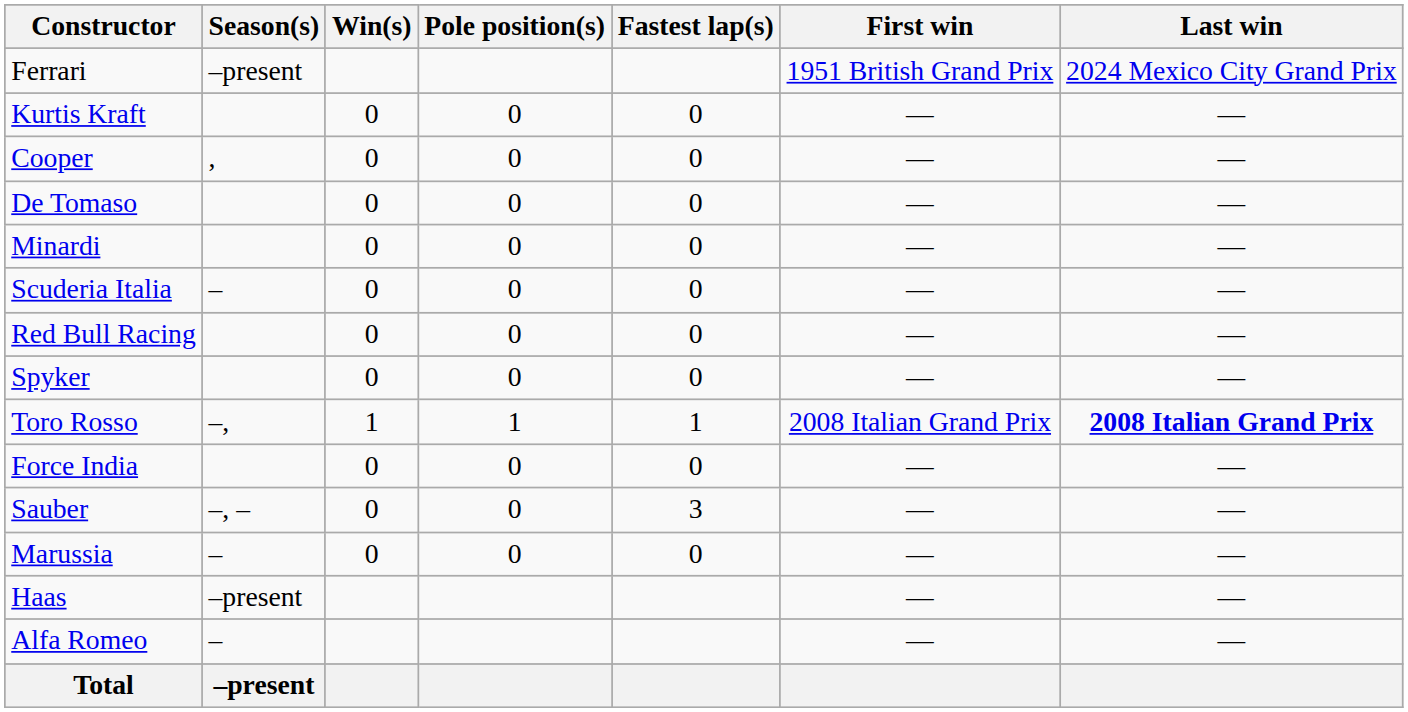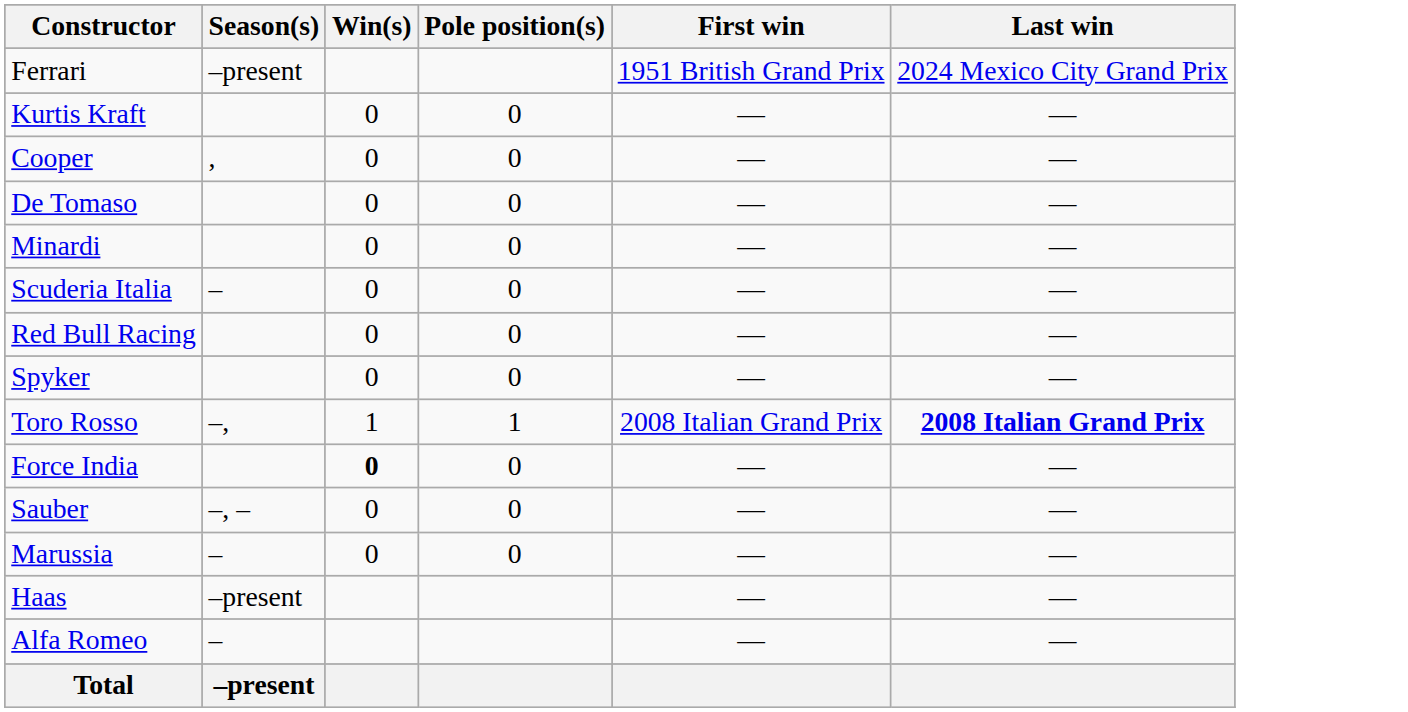 <table class=wikitable>
 <tr>
 <th>Constructor</th>
 <th>Season(s)</th>
 <th>Win(s)</th>
 <th>Pole position(s)</th>
-<th>Fastest lap(s)</th>
 <th>First win</th>
 <th>Last win</th>
 </tr>
 <tr>
 <td> Ferrari</td>
 <td>–present</td>
-<td align=center></td>
 <td align=center></td>
 <td align=center></td>
 <td align=center><a href='#'>1951 British Grand Prix</a></td>
 <td align=center><a href='#'>2024 Mexico City Grand Prix</a></td>
 </tr>
 <tr>
 <td> <a href='#'>Kurtis Kraft</a></td>
 <td></td>
 <td align=center>0</td>
 <td align=center>0</td>
-<td align=center>0</td>
 <td align=center>—</td>
 <td align=center>—</td>
 </tr>
 <tr>
 <td> <a href='#'>Cooper</a></td>
 <td>, </td>
-<td align=center>0</td>
 <td align=center>0</td>
 <td align=center>0</td>
 <td align=center>—</td>
 <td align=center>—</td>
 </tr>
 <tr>
 <td> <a href='#'>De Tomaso</a></td>
 <td></td>
 <td align=center>0</td>
 <td align=center>0</td>
-<td align=center>0</td>
 <td align=center>—</td>
 <td align=center>—</td>
 </tr>
 <tr>
 <td> <a href='#'>Minardi</a></td>
 <td></td>
-<td align=center>0</td>
 <td align=center>0</td>
 <td align=center>0</td>
 <td align=center>—</td>
 <td align=center>—</td>
 </tr>
 <tr>
 <td> <a href='#'>Scuderia Italia</a></td>
 <td>–</td>
 <td align=center>0</td>
 <td align=center>0</td>
-<td align=center>0</td>
 <td align=center>—</td>
 <td align=center>—</td>
 </tr>
 <tr>
 <td> <a href='#'>Red Bull Racing</a></td>
 <td></td>
-<td align=center>0</td>
 <td align=center>0</td>
 <td align=center>0</td>
 <td align=center>—</td>
 <td align=center>—</td>
 </tr>
 <tr>
 <td> <a href='#'>Spyker</a></td>
 <td></td>
 <td align=center>0</td>
 <td align=center>0</td>
-<td align=center>0</td>
 <td align=center>—</td>
 <td align=center>—</td>
 </tr>
 <tr>
 <td> <a href='#'>Toro Rosso</a></td>
 <td>–, </td>
 <td align=center>1</td>
 <td align=center>1</td>
-<td align=center>1</td>
 <td align=center><a href='#'>2008 Italian Grand Prix</a></td>
 <td align=center><strong><a href='#'>2008 Italian Grand Prix</a></strong></td>
 </tr>
 <tr>
 <td> <a href='#'>Force India</a></td>
 <td></td>
-<td align=center>0</td>
-<td align=center>0</td>
+<td align=center><strong>0</strong></td>
 <td align=center>0</td>
 <td align=center>—</td>
 <td align=center>—</td>
 </tr>
 <tr>
 <td> <a href='#'>Sauber</a></td>
 <td>–, –</td>
 <td align=center>0</td>
 <td align=center>0</td>
-<td align=center>3</td>
 <td align=center>—</td>
 <td align=center>—</td>
 </tr>
 <tr>
 <td> <a href='#'>Marussia</a></td>
 <td>–</td>
-<td align=center>0</td>
 <td align=center>0</td>
 <td align=center>0</td>
 <td align=center>—</td>
 <td align=center>—</td>
 </tr>
 <tr>
 <td> <a href='#'>Haas</a></td>
 <td>–present</td>
 <td align=center></td>
 <td align=center></td>
-<td align=center></td>
 <td align=center>—</td>
 <td align=center>—</td>
 </tr>
 <tr>
 <td> <a href='#'>Alfa Romeo</a></td>
 <td>–</td>
-<td align=center></td>
 <td align=center></td>
 <td align=center></td>
 <td align=center>—</td>
 <td align=center>—</td>
 </tr>
 <tr>
 <th>Total</th>
 <th>–present</th>
 <th></th>
 <th></th>
 <th></th>
 <th></th>
-<th></th>
 </tr>
 </table>
